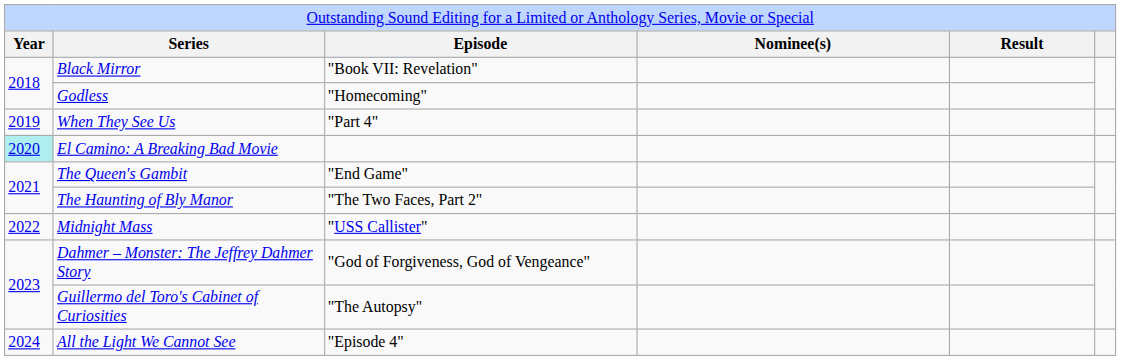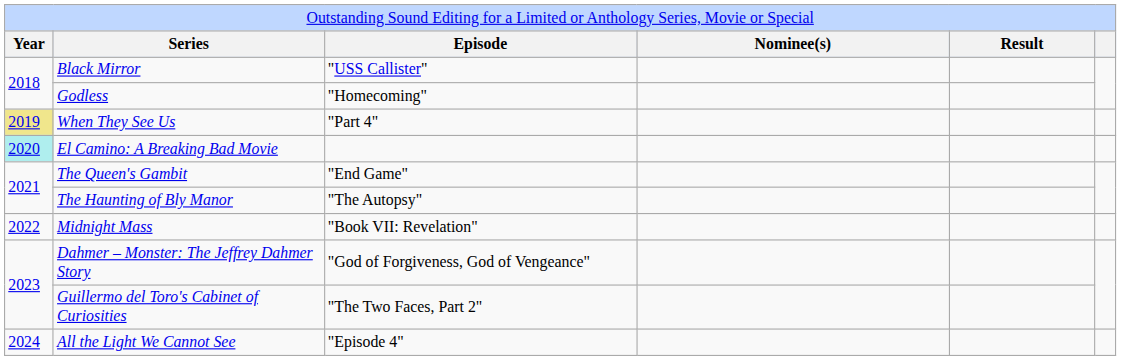 <table class="wikitable plainrowheaders" style="font-size: 90%" width=80%>
 <tr ---- bgcolor="#bfd7ff">
 <td colspan=6 align=center><a href='#'>Outstanding Sound Editing for a Limited or Anthology Series, Movie or Special</a></td>
 </tr>
 <tr ---- bgcolor="#bfd7ff">
 <th scope="col" style="width:1%;">Year</th>
 <th scope="col" style="width:13%;">Series</th>
 <th scope="col" style="width:15%;">Episode</th>
 <th scope="col" style="width:15%;">Nominee(s)</th>
 <th scope="col" style="width:7%;">Result</th>
 <th scope="col" style="width:1%;"></th>
 </tr>
 <tr>
 <td rowspan="2"><a href='#'>2018</a></td>
 <td><em><a href='#'>Black Mirror</a></em></td>
-<td>"Book VII: Revelation"</td>
+<td>"<a href='#'>USS Callister</a>"</td>
 <td></td>
 <td></td>
 <td rowspan="2"></td>
 </tr>
 <tr>
 <td><em><a href='#'>Godless</a></em></td>
 <td>"Homecoming"</td>
 <td></td>
 <td></td>
 </tr>
 <tr>
-<td><a href='#'>2019</a></td>
+<td style="background: khaki;"><a href='#'>2019</a></td>
 <td><em><a href='#'>When They See Us</a></em></td>
 <td>"Part 4"</td>
 <td></td>
 <td></td>
 <td></td>
 </tr>
 <tr>
 <td style="background: paleturquoise;"><a href='#'>2020</a></td>
 <td><em><a href='#'>El Camino: A Breaking Bad Movie</a></em></td>
 <td></td>
 <td></td>
 <td></td>
 <td></td>
 </tr>
 <tr>
 <td rowspan="2"><a href='#'>2021</a></td>
 <td><em><a href='#'>The Queen's Gambit</a></em></td>
 <td>"End Game"</td>
 <td></td>
 <td></td>
 <td rowspan="2"></td>
 </tr>
 <tr>
 <td><em><a href='#'>The Haunting of Bly Manor</a></em></td>
-<td>"The Two Faces, Part 2"</td>
+<td>"The Autopsy"</td>
 <td></td>
 <td></td>
 </tr>
 <tr>
 <td><a href='#'>2022</a></td>
 <td><em><a href='#'>Midnight Mass</a></em></td>
-<td>"<a href='#'>USS Callister</a>"</td>
+<td>"Book VII: Revelation"</td>
 <td></td>
 <td></td>
 <td></td>
 </tr>
 <tr>
 <td rowspan="2"><a href='#'>2023</a></td>
 <td><em><a href='#'>Dahmer – Monster: The Jeffrey Dahmer Story</a></em></td>
 <td>"God of Forgiveness, God of Vengeance"</td>
 <td></td>
 <td></td>
 <td rowspan="2"></td>
 </tr>
 <tr>
 <td><em><a href='#'>Guillermo del Toro's Cabinet of Curiosities</a></em></td>
-<td>"The Autopsy"</td>
+<td>"The Two Faces, Part 2"</td>
 <td></td>
 <td></td>
 </tr>
 <tr>
 <td><a href='#'>2024</a></td>
 <td><em><a href='#'>All the Light We Cannot See</a></em></td>
 <td>"Episode 4"</td>
 <td></td>
 <td></td>
 <td rowspan="2"></td>
 </tr>
 </table>
